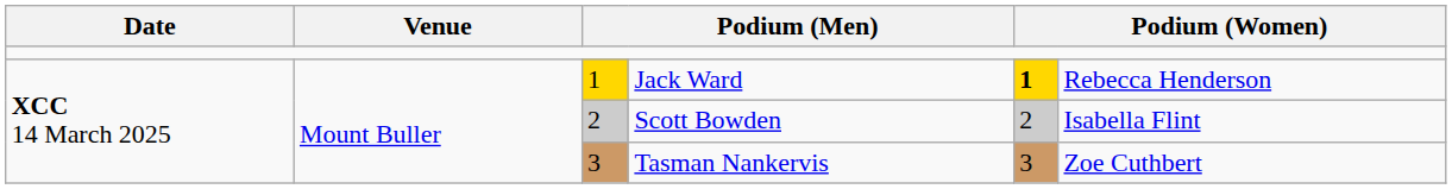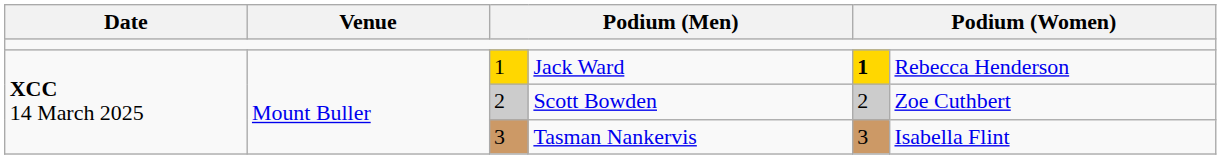 <table class="wikitable" width=70%>
 <tr>
 <th>Date</th>
 <th width=20%>Venue</th>
 <th colspan=2 width=30%>Podium (Men)</th>
 <th colspan=2 width=30%>Podium (Women)</th>
 </tr>
 <tr>
 <td colspan=6></td>
 </tr>
 <tr>
 <td rowspan=3><strong>XCC</strong> <br> 14 March 2025</td>
 <td rowspan=3><br><a href='#'>Mount Buller</a></td>
 <td bgcolor=FFD700>1</td>
 <td><a href='#'>Jack Ward</a></td>
 <td bgcolor=FFD700><strong>1</strong></td>
 <td><a href='#'>Rebecca Henderson</a></td>
 </tr>
 <tr>
 <td bgcolor=CCCCCC>2</td>
 <td><a href='#'>Scott Bowden</a></td>
 <td bgcolor=CCCCCC>2</td>
-<td><a href='#'>Isabella Flint</a></td>
+<td><a href='#'>Zoe Cuthbert</a></td>
 </tr>
 <tr>
 <td bgcolor=CC9966>3</td>
 <td><a href='#'>Tasman Nankervis</a></td>
 <td bgcolor=CC9966>3</td>
-<td><a href='#'>Zoe Cuthbert</a></td>
+<td><a href='#'>Isabella Flint</a></td>
 </tr>
 </table>
